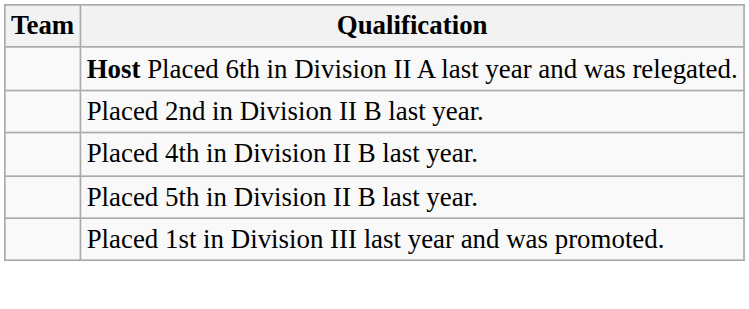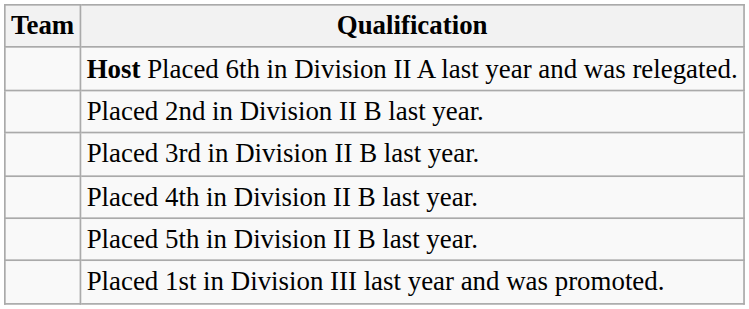 <table class="wikitable">
 <tr>
 <th>Team</th>
 <th>Qualification</th>
 </tr>
 <tr>
 <td></td>
 <td><strong>Host</strong> Placed 6th in Division II A last year and was relegated.</td>
 </tr>
 <tr>
 <td></td>
 <td>Placed 2nd in Division II B last year.</td>
 </tr>
 <tr>
 <td></td>
+<td>Placed 3rd in Division II B last year.</td>
+</tr>
+<tr>
+<td></td>
 <td>Placed 4th in Division II B last year.</td>
 </tr>
 <tr>
 <td></td>
 <td>Placed 5th in Division II B last year.</td>
 </tr>
 <tr>
 <td></td>
 <td>Placed 1st in Division III last year and was promoted.</td>
 </tr>
 </table>
